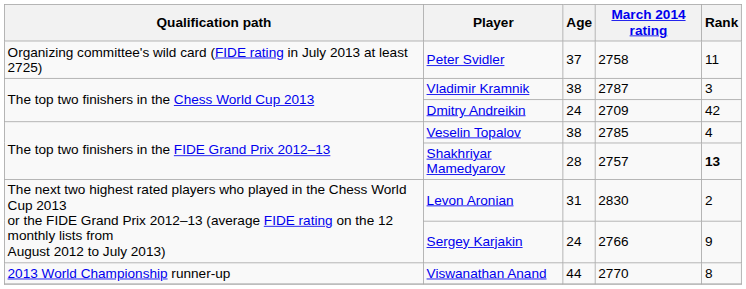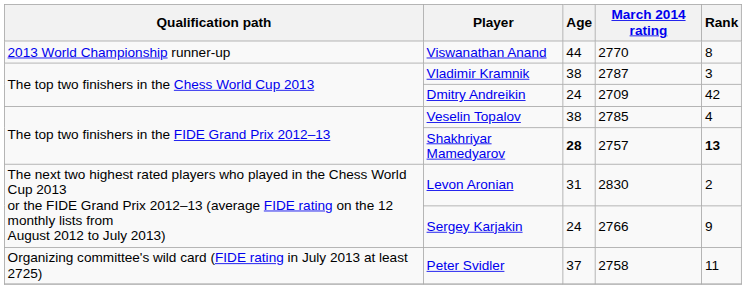 <table class="wikitable" style="text-align: left;">
 <tr>
 <th>Qualification path</th>
 <th>Player</th>
 <th>Age</th>
 <th><a href='#'>March 2014 rating</a></th>
 <th>Rank</th>
 </tr>
 <tr>
-<td>Organizing committee's wild card (<a href='#'>FIDE rating</a> in July 2013 at least 2725)</td>
-<td> <a href='#'>Peter Svidler</a></td>
-<td>37</td>
-<td>2758</td>
-<td>11</td>
+<td><a href='#'>2013 World Championship</a> runner-up</td>
+<td> <a href='#'>Viswanathan Anand</a></td>
+<td>44</td>
+<td>2770</td>
+<td>8</td>
 </tr>
 <tr>
 <td rowspan="2">The top two finishers in the <a href='#'>Chess World Cup 2013</a></td>
 <td> <a href='#'>Vladimir Kramnik</a></td>
 <td>38</td>
 <td>2787</td>
 <td>3</td>
 </tr>
 <tr>
 <td> <a href='#'>Dmitry Andreikin</a></td>
 <td>24</td>
 <td>2709</td>
 <td>42</td>
 </tr>
 <tr>
 <td rowspan="2">The top two finishers in the <a href='#'>FIDE Grand Prix 2012–13</a></td>
 <td> <a href='#'>Veselin Topalov</a></td>
 <td>38</td>
 <td>2785</td>
 <td>4</td>
 </tr>
 <tr>
 <td> <a href='#'>Shakhriyar Mamedyarov</a></td>
-<td>28</td>
+<td><strong>28</strong></td>
 <td>2757</td>
 <td><strong>13</strong></td>
 </tr>
 <tr>
 <td rowspan="2">The next two highest rated players who played in the Chess World Cup 2013<br>or the FIDE Grand Prix 2012–13 (average <a href='#'>FIDE rating</a> on the 12 monthly lists from<br>August 2012 to July 2013)</td>
 <td> <a href='#'>Levon Aronian</a></td>
 <td>31</td>
 <td>2830</td>
 <td>2</td>
 </tr>
 <tr>
 <td> <a href='#'>Sergey Karjakin</a></td>
 <td>24</td>
 <td>2766</td>
 <td>9</td>
 </tr>
 <tr>
-<td><a href='#'>2013 World Championship</a> runner-up</td>
-<td> <a href='#'>Viswanathan Anand</a></td>
-<td>44</td>
-<td>2770</td>
-<td>8</td>
+<td>Organizing committee's wild card (<a href='#'>FIDE rating</a> in July 2013 at least 2725)</td>
+<td> <a href='#'>Peter Svidler</a></td>
+<td>37</td>
+<td>2758</td>
+<td>11</td>
 </tr>
 <tr>
 </tr>
 </table>
